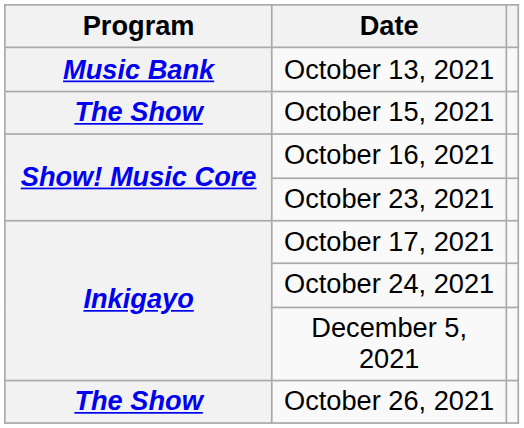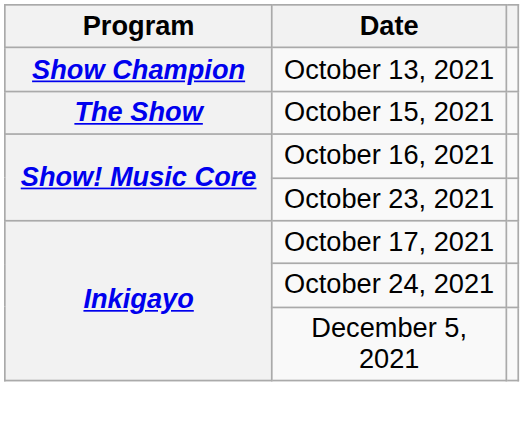 <table class="sortable wikitable plainrowheaders" style="text-align:center;">
 <tr>
 <th width="150">Program</th>
 <th width="130">Date</th>
 <th class="unsortable"></th>
 </tr>
 <tr>
-<th scope="row"><em><a href='#'>Music Bank</a></em></th>
+<th scope="row"><em><a href='#'>Show Champion</a></em></th>
 <td>October 13, 2021</td>
 <td></td>
 </tr>
 <tr>
 <th scope="row"><em><a href='#'>The Show</a></em></th>
 <td>October 15, 2021</td>
 <td></td>
 </tr>
 <tr>
 <th rowspan="2" scope="row"><em><a href='#'>Show! Music Core</a></em></th>
 <td>October 16, 2021</td>
 <td></td>
 </tr>
 <tr>
 <td>October 23, 2021</td>
 <td></td>
 </tr>
 <tr>
 <th rowspan="3" scope="row"><em><a href='#'>Inkigayo</a></em></th>
 <td>October 17, 2021</td>
 <td></td>
 </tr>
 <tr>
 <td>October 24, 2021</td>
 <td></td>
 </tr>
 <tr>
 <td>December 5, 2021</td>
 <td></td>
 </tr>
-<tr>
-<th scope="row"><em><a href='#'>The Show</a></em></th>
-<td>October 26, 2021</td>
-<td></td>
-</tr>
 </table>
